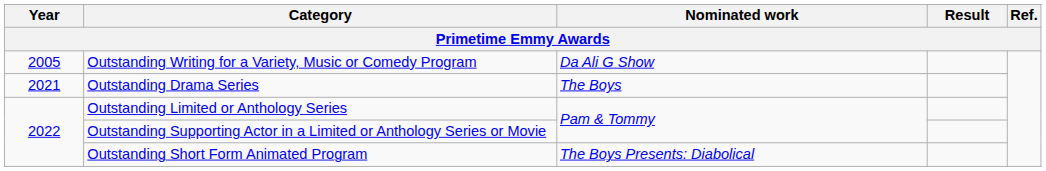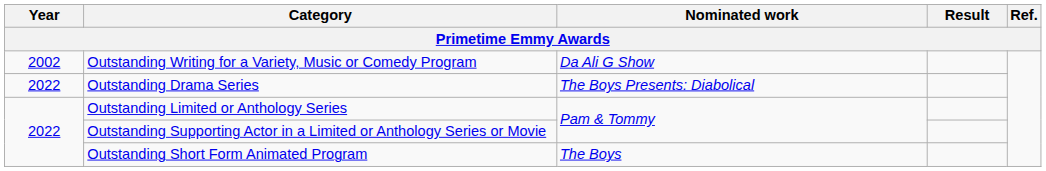 <table class=wikitable>
 <tr>
 <th scope="col" style="width:5em;">Year</th>
 <th scope="col" style="width:32em;">Category</th>
 <th scope="col" style="width:25em;">Nominated work</th>
 <th scope="col" style="width:5em;">Result</th>
 <th>Ref.</th>
 </tr>
 <tr>
 <th colspan="5"><a href='#'>Primetime Emmy Awards</a></th>
 </tr>
 <tr>
-<td style="text-align:center;"><a href='#'>2005</a></td>
+<td style="text-align:center;"><a href='#'>2002</a></td>
 <td><a href='#'>Outstanding Writing for a Variety, Music or Comedy Program</a></td>
 <td><em><a href='#'>Da Ali G Show</a></em></td>
 <td></td>
 <td rowspan="5" align="center"> <br></td>
 </tr>
 <tr>
-<td style="text-align:center;"><a href='#'>2021</a></td>
+<td style="text-align:center;"><a href='#'>2022</a></td>
 <td><a href='#'>Outstanding Drama Series</a></td>
-<td><em><a href='#'>The Boys</a></em></td>
+<td><em><a href='#'>The Boys Presents: Diabolical</a></em></td>
 <td></td>
 </tr>
 <tr>
 <td style="text-align:center;" rowspan="3"><a href='#'>2022</a></td>
 <td><a href='#'>Outstanding Limited or Anthology Series</a></td>
 <td rowspan="2"><em><a href='#'>Pam & Tommy</a></em></td>
 <td></td>
 </tr>
 <tr>
 <td><a href='#'>Outstanding Supporting Actor in a Limited or Anthology Series or Movie</a></td>
 <td></td>
 </tr>
 <tr>
 <td><a href='#'>Outstanding Short Form Animated Program</a></td>
-<td><em><a href='#'>The Boys Presents: Diabolical</a></em></td>
+<td><em><a href='#'>The Boys</a></em></td>
 <td></td>
 </tr>
 </table>
